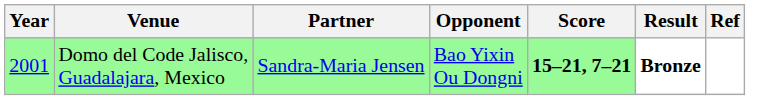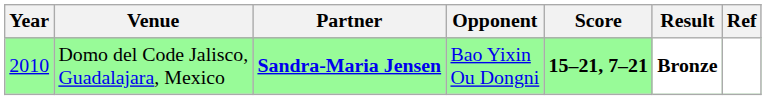 <table class="sortable wikitable" style="font-size: 90%;">
 <tr>
 <th>Year</th>
 <th>Venue</th>
 <th>Partner</th>
 <th>Opponent</th>
 <th>Score</th>
 <th>Result</th>
 <th>Ref</th>
 </tr>
 <tr style="background:#98FB98">
-<td align="center"><a href='#'>2001</a></td>
+<td align="center"><a href='#'>2010</a></td>
 <td align="left">Domo del Code Jalisco,<br><a href='#'>Guadalajara</a>, Mexico</td>
-<td align="left"> <a href='#'>Sandra-Maria Jensen</a></td>
+<td align="left"><strong> <a href='#'>Sandra-Maria Jensen</a></strong></td>
 <td align="left"> <a href='#'>Bao Yixin</a> <br>  <a href='#'>Ou Dongni</a></td>
 <td align="left"><strong>15–21, 7–21</strong></td>
 <td style="text-align:left; background:white"> <strong>Bronze</strong></td>
 <td style="text-align:center; background:white"></td>
 </tr>
 </table>
